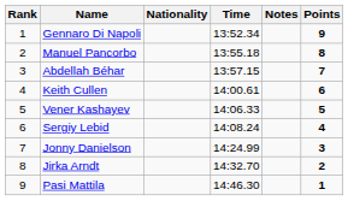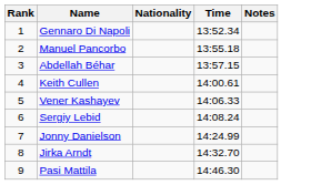 <table class="wikitable sortable" style="text-align:center">
 <tr>
 <th>Rank</th>
 <th>Name</th>
 <th>Nationality</th>
 <th>Time</th>
 <th>Notes</th>
-<th>Points</th>
 </tr>
 <tr>
 <td>1</td>
 <td align=left><a href='#'>Gennaro Di Napoli</a></td>
 <td align=left></td>
 <td>13:52.34</td>
 <td></td>
-<td><strong>9</strong></td>
 </tr>
 <tr>
 <td>2</td>
 <td align=left><a href='#'>Manuel Pancorbo</a></td>
 <td align=left></td>
 <td>13:55.18</td>
 <td></td>
-<td><strong>8</strong></td>
 </tr>
 <tr>
 <td>3</td>
 <td align=left><a href='#'>Abdellah Béhar</a></td>
 <td align=left></td>
 <td>13:57.15</td>
 <td></td>
-<td><strong>7</strong></td>
 </tr>
 <tr>
 <td>4</td>
 <td align=left><a href='#'>Keith Cullen</a></td>
 <td align=left></td>
 <td>14:00.61</td>
 <td></td>
-<td><strong>6</strong></td>
 </tr>
 <tr>
 <td>5</td>
 <td align=left><a href='#'>Vener Kashayev</a></td>
 <td align=left></td>
 <td>14:06.33</td>
 <td></td>
-<td><strong>5</strong></td>
 </tr>
 <tr>
 <td>6</td>
 <td align=left><a href='#'>Sergiy Lebid</a></td>
 <td align=left></td>
 <td>14:08.24</td>
 <td></td>
-<td><strong>4</strong></td>
 </tr>
 <tr>
 <td>7</td>
 <td align=left><a href='#'>Jonny Danielson</a></td>
 <td align=left></td>
 <td>14:24.99</td>
 <td></td>
-<td><strong>3</strong></td>
 </tr>
 <tr>
 <td>8</td>
 <td align=left><a href='#'>Jirka Arndt</a></td>
 <td align=left></td>
 <td>14:32.70</td>
 <td></td>
-<td><strong>2</strong></td>
 </tr>
 <tr>
 <td>9</td>
 <td align=left><a href='#'>Pasi Mattila</a></td>
 <td align=left></td>
 <td>14:46.30</td>
 <td></td>
-<td><strong>1</strong></td>
 </tr>
 </table>
